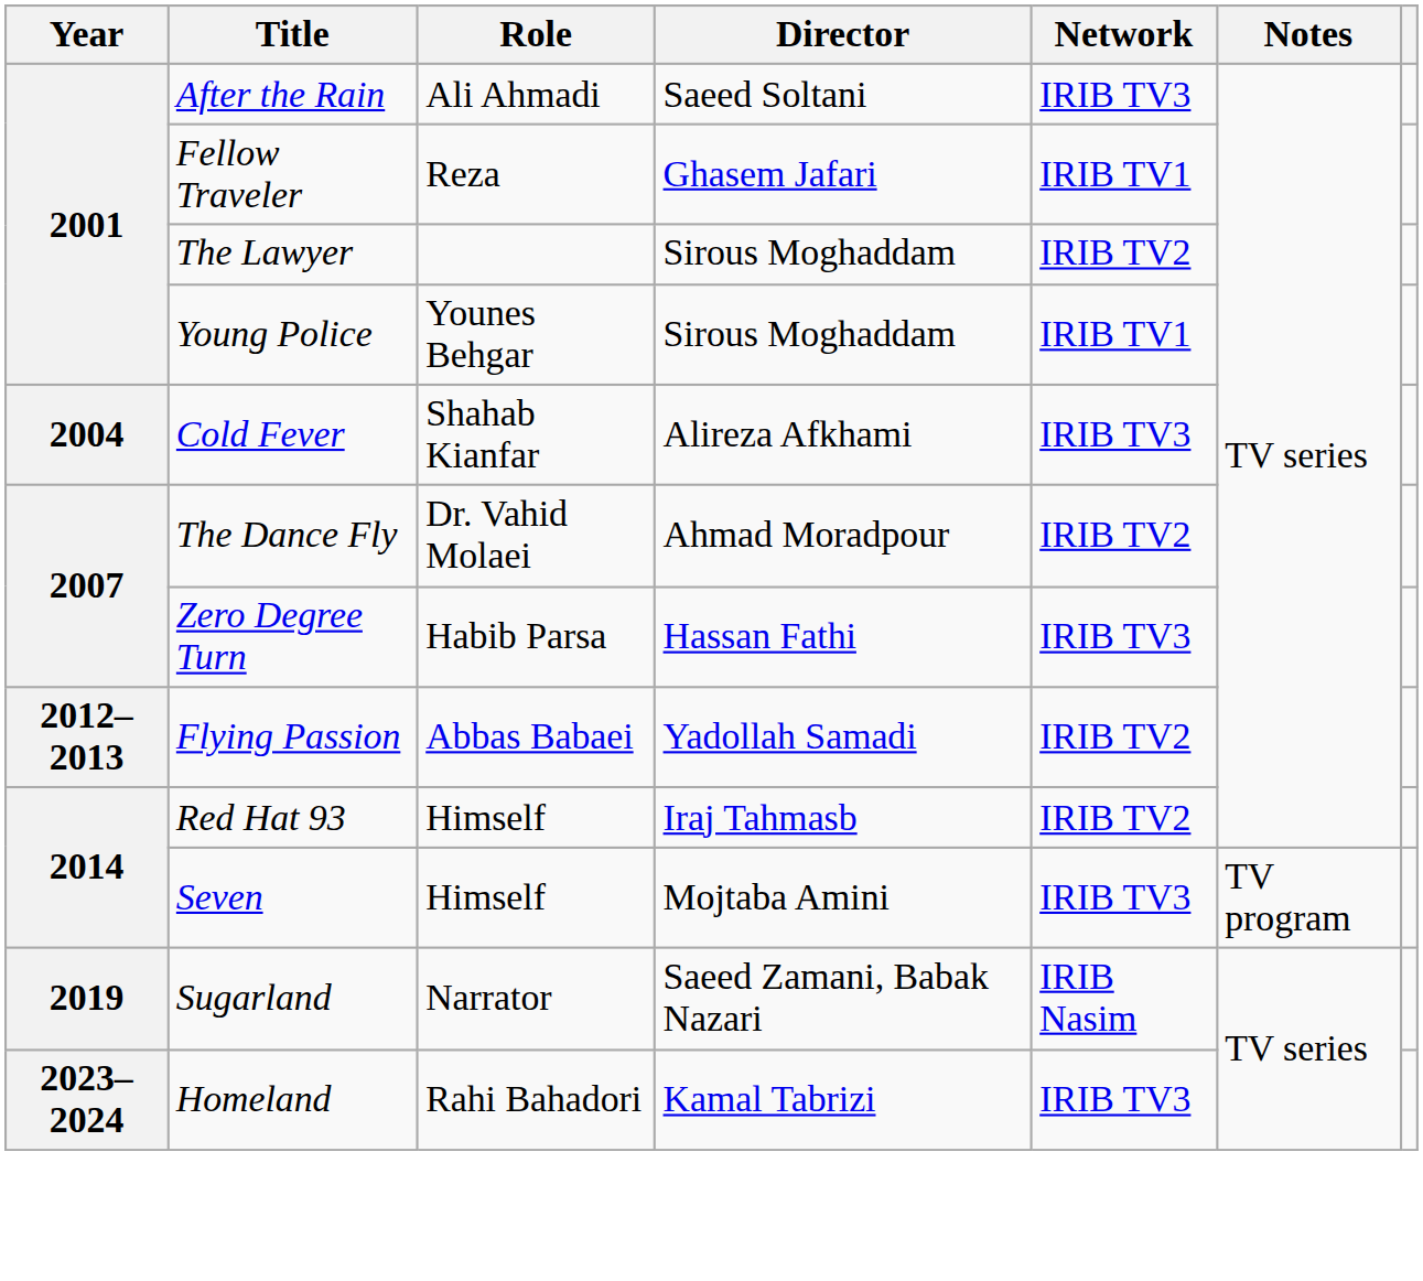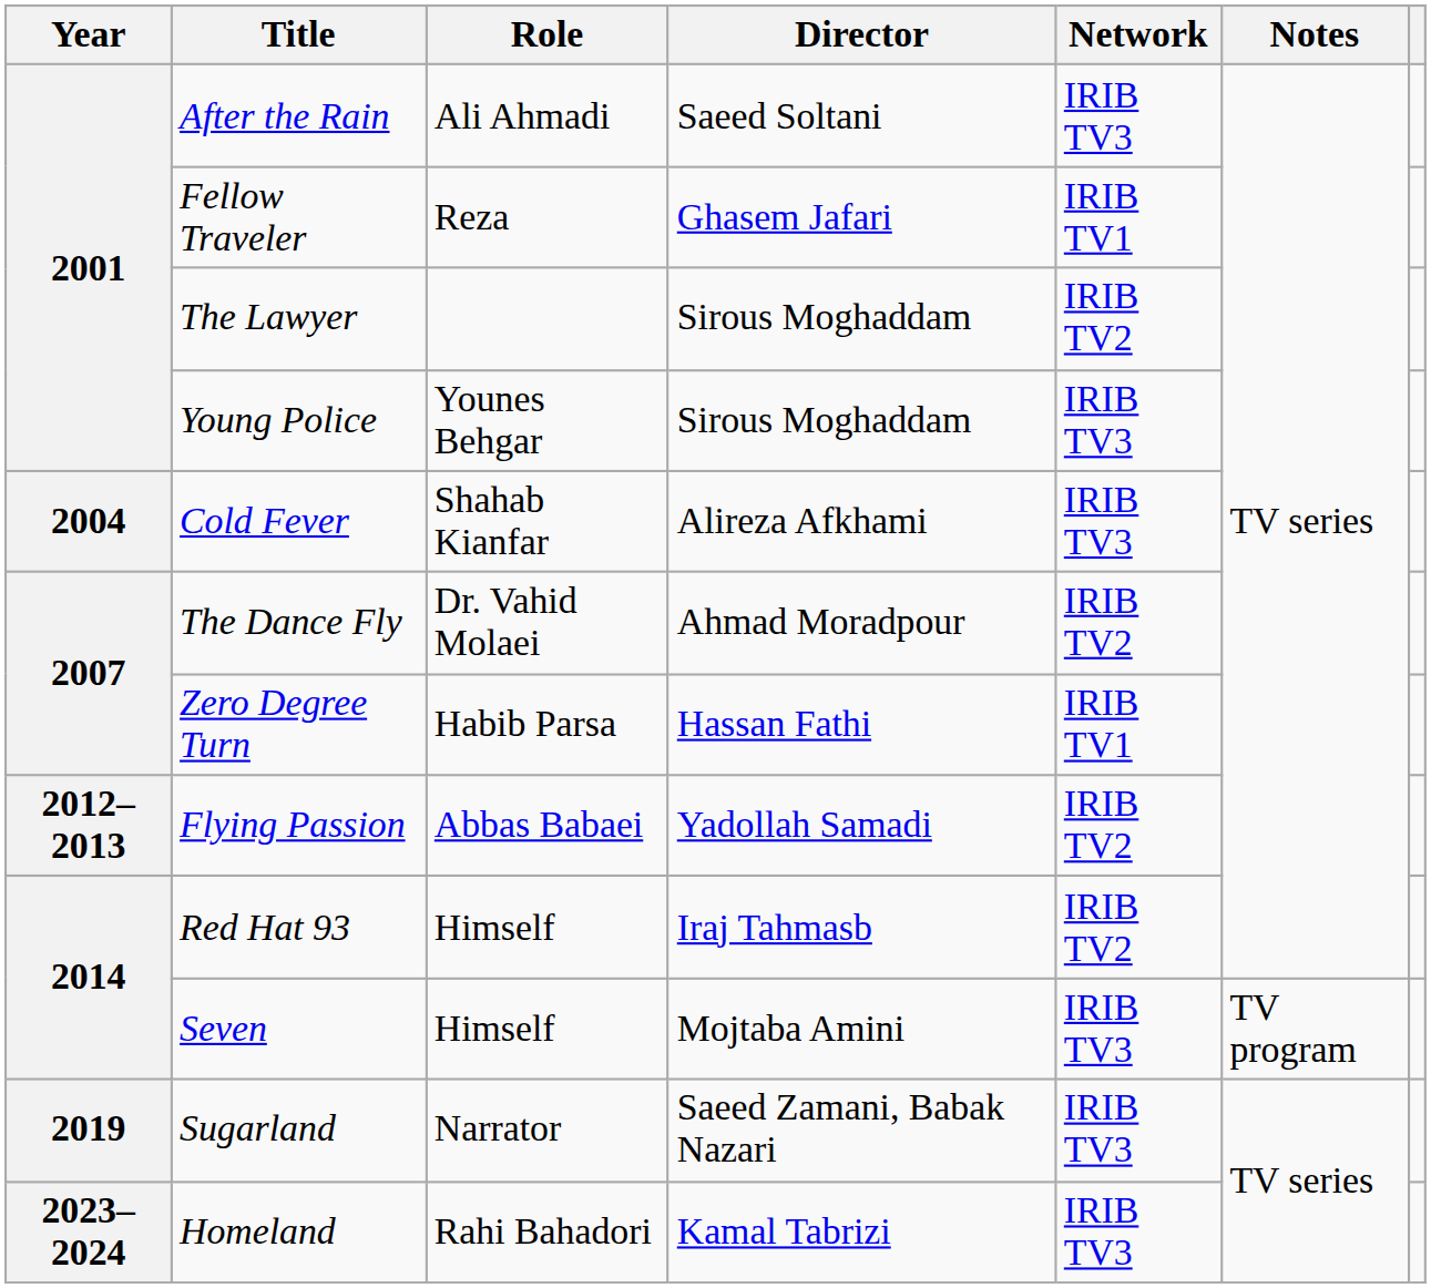 <table class="wikitable plainrowheaders sortable"  style=font-size:100%>
 <tr>
 <th scope="col">Year</th>
 <th scope="col">Title</th>
 <th scope="col">Role</th>
 <th scope="col">Director</th>
 <th scope="col" class="unsortable">Network</th>
 <th scope="col" class="unsortable">Notes</th>
 <th scope="col" class="unsortable"></th>
 </tr>
 <tr>
 <th rowspan="4" scope="row">2001</th>
 <td><em><a href='#'>After the Rain</a></em></td>
 <td>Ali Ahmadi</td>
 <td>Saeed Soltani</td>
 <td><a href='#'>IRIB TV3</a></td>
 <td rowspan="9">TV series</td>
 <td></td>
 </tr>
 <tr>
 <td><em>Fellow Traveler</em></td>
 <td>Reza</td>
 <td><a href='#'>Ghasem Jafari</a></td>
 <td><a href='#'>IRIB TV1</a></td>
 <td></td>
 </tr>
 <tr>
 <td><em>The Lawyer</em></td>
 <td></td>
 <td>Sirous Moghaddam</td>
 <td><a href='#'>IRIB TV2</a></td>
 <td></td>
 </tr>
 <tr>
 <td><em>Young Police</em></td>
 <td>Younes Behgar</td>
 <td>Sirous Moghaddam</td>
-<td><a href='#'>IRIB TV1</a></td>
+<td><a href='#'>IRIB TV3</a></td>
 <td></td>
 </tr>
 <tr>
 <th scope=row>2004</th>
 <td><em><a href='#'>Cold Fever</a></em></td>
 <td>Shahab Kianfar</td>
 <td>Alireza Afkhami</td>
 <td><a href='#'>IRIB TV3</a></td>
 <td></td>
 </tr>
 <tr>
 <th scope=row rowspan="2">2007</th>
 <td><em>The Dance Fly</em></td>
 <td>Dr. Vahid Molaei</td>
 <td>Ahmad Moradpour</td>
 <td><a href='#'>IRIB TV2</a></td>
 <td></td>
 </tr>
 <tr>
 <td><em><a href='#'>Zero Degree Turn</a></em></td>
 <td>Habib Parsa</td>
 <td><a href='#'>Hassan Fathi</a></td>
-<td><a href='#'>IRIB TV3</a></td>
+<td><a href='#'>IRIB TV1</a></td>
 <td></td>
 </tr>
 <tr>
 <th scope=row>2012–2013</th>
 <td><em><a href='#'>Flying Passion</a></em></td>
 <td><a href='#'>Abbas Babaei</a></td>
 <td><a href='#'>Yadollah Samadi</a></td>
 <td><a href='#'>IRIB TV2</a></td>
 <td></td>
 </tr>
 <tr>
 <th scope=row rowspan="2">2014</th>
 <td><em>Red Hat 93</em></td>
 <td>Himself</td>
 <td><a href='#'>Iraj Tahmasb</a></td>
 <td><a href='#'>IRIB TV2</a></td>
 <td></td>
 </tr>
 <tr>
 <td><em><a href='#'>Seven</a></em></td>
 <td>Himself</td>
 <td>Mojtaba Amini</td>
 <td><a href='#'>IRIB TV3</a></td>
 <td>TV program</td>
 <td></td>
 </tr>
 <tr>
 <th scope=row>2019</th>
 <td><em>Sugarland</em></td>
 <td>Narrator</td>
 <td>Saeed Zamani, Babak Nazari</td>
-<td><a href='#'>IRIB Nasim</a></td>
+<td><a href='#'>IRIB TV3</a></td>
 <td rowspan="2">TV series</td>
 <td></td>
 </tr>
 <tr>
 <th scope=row>2023–2024</th>
 <td><em>Homeland</em></td>
 <td>Rahi Bahadori</td>
 <td><a href='#'>Kamal Tabrizi</a></td>
 <td><a href='#'>IRIB TV3</a></td>
 <td></td>
 </tr>
 </table>
